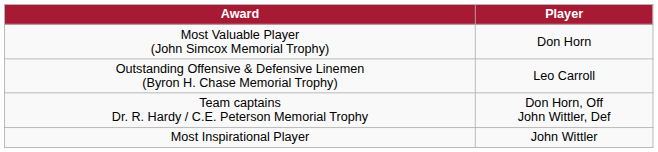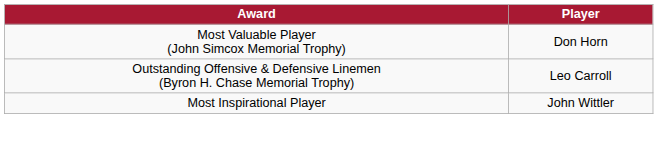 <table class="wikitable" width="65%">
 <tr>
 <th style="background:#A81933;color:#FFFFFF;">Award</th>
 <th style="background:#A81933;color:#FFFFFF;">Player</th>
 </tr>
 <tr align="center" bgcolor="">
 <td>Most Valuable Player<br>(John Simcox Memorial Trophy)</td>
 <td>Don Horn</td>
 </tr>
 <tr align="center" bgcolor="">
 <td>Outstanding Offensive & Defensive Linemen<br>(Byron H. Chase Memorial Trophy)</td>
 <td>Leo Carroll</td>
 </tr>
 <tr align="center" bgcolor="">
-<td>Team captains<br>Dr. R. Hardy / C.E. Peterson Memorial Trophy</td>
-<td>Don Horn, Off<br>John Wittler, Def</td>
-</tr>
-<tr align="center" bgcolor="">
 <td>Most Inspirational Player</td>
 <td>John Wittler</td>
 </tr>
 </table>
